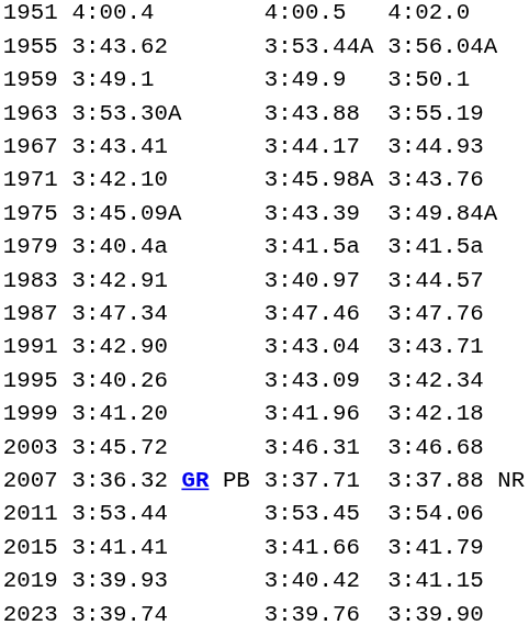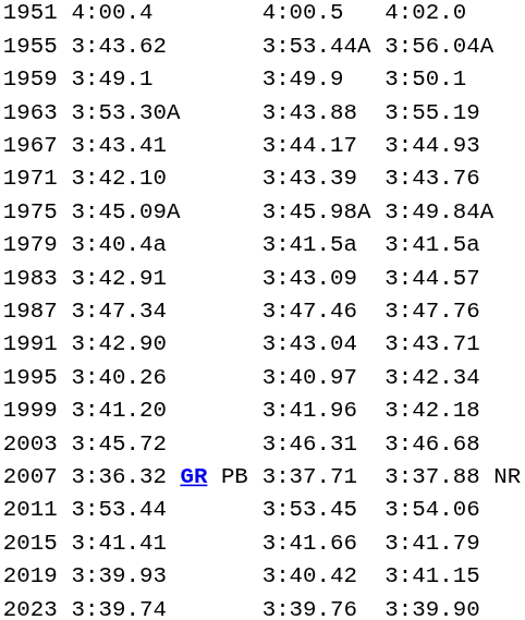 <table>
 <tr>
 <td>1951<br></td>
 <td></td>
 <td>4:00.4</td>
 <td></td>
 <td>4:00.5</td>
 <td></td>
 <td>4:02.0</td>
 </tr>
 <tr>
 <td>1955<br></td>
 <td></td>
 <td>3:43.62</td>
 <td></td>
 <td>3:53.44A</td>
 <td></td>
 <td>3:56.04A</td>
 </tr>
 <tr>
 <td>1959<br></td>
 <td></td>
 <td>3:49.1</td>
 <td></td>
 <td>3:49.9</td>
 <td></td>
 <td>3:50.1</td>
 </tr>
 <tr>
 <td>1963<br></td>
 <td></td>
 <td>3:53.30A</td>
 <td></td>
 <td>3:43.88</td>
 <td></td>
 <td>3:55.19</td>
 </tr>
 <tr>
 <td>1967<br></td>
 <td></td>
 <td>3:43.41</td>
 <td></td>
 <td>3:44.17</td>
 <td></td>
 <td>3:44.93</td>
 </tr>
 <tr>
 <td>1971<br></td>
 <td></td>
 <td>3:42.10</td>
 <td></td>
-<td>3:45.98A</td>
+<td>3:43.39</td>
 <td></td>
 <td>3:43.76</td>
 </tr>
 <tr>
 <td>1975<br></td>
 <td></td>
 <td>3:45.09A</td>
 <td></td>
-<td>3:43.39</td>
+<td>3:45.98A</td>
 <td></td>
 <td>3:49.84A</td>
 </tr>
 <tr>
 <td>1979<br></td>
 <td></td>
 <td>3:40.4a</td>
 <td></td>
 <td>3:41.5a</td>
 <td></td>
 <td>3:41.5a</td>
 </tr>
 <tr>
 <td>1983<br></td>
 <td></td>
 <td>3:42.91</td>
 <td></td>
-<td>3:40.97</td>
+<td>3:43.09</td>
 <td></td>
 <td>3:44.57</td>
 </tr>
 <tr>
 <td>1987<br></td>
 <td></td>
 <td>3:47.34</td>
 <td></td>
 <td>3:47.46</td>
 <td></td>
 <td>3:47.76</td>
 </tr>
 <tr>
 <td>1991<br></td>
 <td></td>
 <td>3:42.90</td>
 <td></td>
 <td>3:43.04</td>
 <td></td>
 <td>3:43.71</td>
 </tr>
 <tr>
 <td>1995<br></td>
 <td></td>
 <td>3:40.26</td>
 <td></td>
-<td>3:43.09</td>
+<td>3:40.97</td>
 <td></td>
 <td>3:42.34</td>
 </tr>
 <tr>
 <td>1999<br></td>
 <td></td>
 <td>3:41.20</td>
 <td></td>
 <td>3:41.96</td>
 <td></td>
 <td>3:42.18</td>
 </tr>
 <tr>
 <td>2003<br></td>
 <td></td>
 <td>3:45.72</td>
 <td></td>
 <td>3:46.31</td>
 <td></td>
 <td>3:46.68</td>
 </tr>
 <tr>
 <td>2007<br></td>
 <td></td>
 <td>3:36.32 <strong><a href='#'>GR</a></strong> PB</td>
 <td></td>
 <td>3:37.71</td>
 <td></td>
 <td>3:37.88 NR</td>
 </tr>
 <tr>
 <td>2011<br></td>
 <td></td>
 <td>3:53.44</td>
 <td></td>
 <td>3:53.45</td>
 <td></td>
 <td>3:54.06</td>
 </tr>
 <tr>
 <td>2015<br></td>
 <td></td>
 <td>3:41.41</td>
 <td></td>
 <td>3:41.66</td>
 <td></td>
 <td>3:41.79</td>
 </tr>
 <tr>
 <td>2019<br></td>
 <td></td>
 <td>3:39.93</td>
 <td></td>
 <td>3:40.42</td>
 <td></td>
 <td>3:41.15</td>
 </tr>
 <tr>
 <td>2023<br></td>
 <td></td>
 <td>3:39.74</td>
 <td></td>
 <td>3:39.76</td>
 <td></td>
 <td>3:39.90</td>
 </tr>
 </table>
